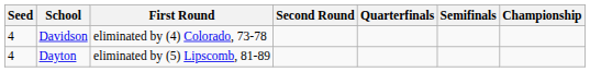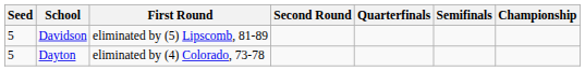 <table class="sortable wikitable" style="white-space:nowrap; font-size:90%;">
 <tr>
 <th>Seed</th>
 <th>School</th>
 <th>First Round</th>
 <th>Second Round</th>
 <th>Quarterfinals</th>
 <th>Semifinals</th>
 <th>Championship</th>
 </tr>
 <tr>
-<td>4</td>
+<td>5</td>
 <td><a href='#'>Davidson</a></td>
+<td>eliminated by (5) <a href='#'>Lipscomb</a>, 81-89</td>
+<td></td>
+<td></td>
+<td></td>
+<td></td>
+</tr>
+<tr>
+<td>5</td>
+<td><a href='#'>Dayton</a></td>
 <td>eliminated by (4) <a href='#'>Colorado</a>, 73-78</td>
 <td></td>
 <td></td>
 <td></td>
 <td></td>
 </tr>
-<tr>
-<td>4</td>
-<td><a href='#'>Dayton</a></td>
-<td>eliminated by (5) <a href='#'>Lipscomb</a>, 81-89</td>
-<td></td>
-<td></td>
-<td></td>
-<td></td>
-</tr>
 </table>
